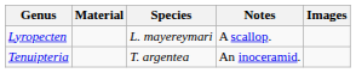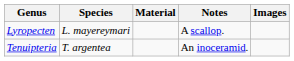 <table class="wikitable" align="center">
 <tr>
 <th>Genus</th>
+<th>Species</th>
 <th>Material</th>
-<th>Species</th>
 <th>Notes</th>
 <th>Images</th>
 </tr>
 <tr>
 <td><em><a href='#'>Lyropecten</a></em></td>
+<td><em>L. mayereymari</em></td>
 <td></td>
-<td><em>L. mayereymari</em></td>
 <td>A <a href='#'>scallop</a>.</td>
 <td></td>
 </tr>
 <tr>
 <td><em><a href='#'>Tenuipteria</a></em></td>
+<td><em>T. argentea</em></td>
 <td></td>
-<td><em>T. argentea</em></td>
 <td>An <a href='#'>inoceramid</a>.</td>
 <td></td>
 </tr>
 </table>
